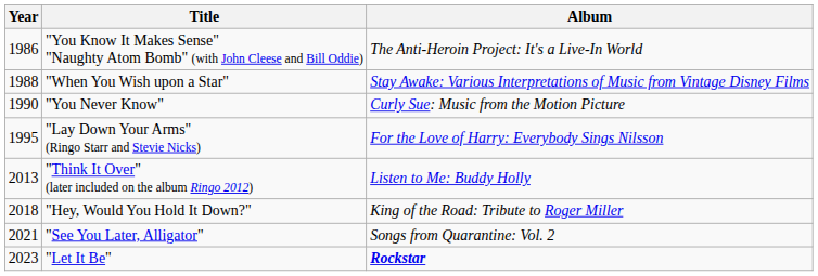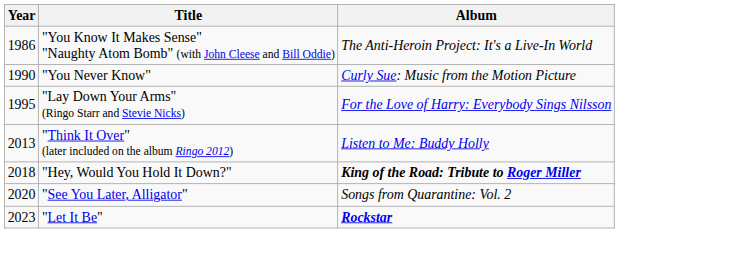 <table class="wikitable">
 <tr>
 <th>Year</th>
 <th>Title</th>
 <th>Album</th>
 </tr>
 <tr>
 <td>1986</td>
 <td>"You Know It Makes Sense"<br>"Naughty Atom Bomb" <small>(with <a href='#'>John Cleese</a> and <a href='#'>Bill Oddie</a>)</small></td>
 <td><em>The Anti-Heroin Project: It's a Live-In World</em></td>
-</tr>
-<tr>
-<td>1988</td>
-<td>"When You Wish upon a Star"</td>
-<td><em><a href='#'>Stay Awake: Various Interpretations of Music from Vintage Disney Films</a></em></td>
 </tr>
 <tr>
 <td>1990</td>
 <td>"You Never Know"</td>
 <td><em><a href='#'>Curly Sue</a>: Music from the Motion Picture</em></td>
 </tr>
 <tr>
 <td>1995</td>
 <td>"Lay Down Your Arms"<br><small>(Ringo Starr and <a href='#'>Stevie Nicks</a>)</small></td>
 <td><em><a href='#'>For the Love of Harry: Everybody Sings Nilsson</a></em></td>
 </tr>
 <tr>
 <td>2013</td>
 <td>"<a href='#'>Think It Over</a>"<br><small>(later included on the album <em><a href='#'>Ringo 2012</a></em>)</small></td>
 <td><em><a href='#'>Listen to Me: Buddy Holly</a></em></td>
 </tr>
 <tr>
 <td>2018</td>
 <td>"Hey, Would You Hold It Down?"</td>
-<td><em>King of the Road: Tribute to <a href='#'>Roger Miller</a></em></td>
+<td><strong><em>King of the Road: Tribute to <a href='#'>Roger Miller</a></em></strong></td>
 </tr>
 <tr>
-<td>2021</td>
+<td>2020</td>
 <td>"<a href='#'>See You Later, Alligator</a>"</td>
 <td><em>Songs from Quarantine: Vol. 2</em></td>
 </tr>
 <tr>
 <td>2023</td>
 <td>"<a href='#'>Let It Be</a>"<br> </td>
 <td><strong><em><a href='#'>Rockstar</a></em></strong></td>
 </tr>
 </table>
